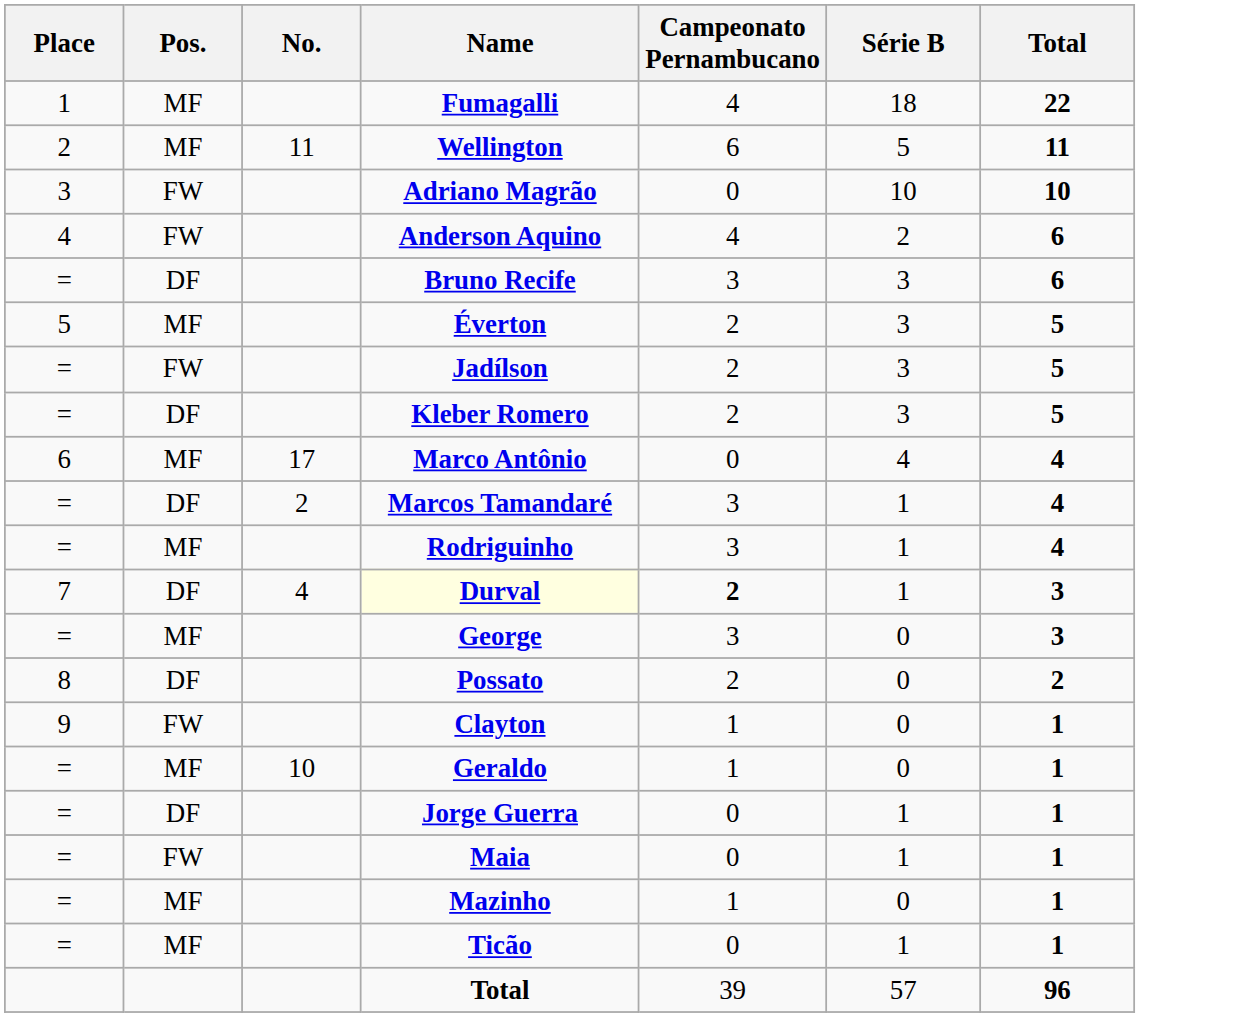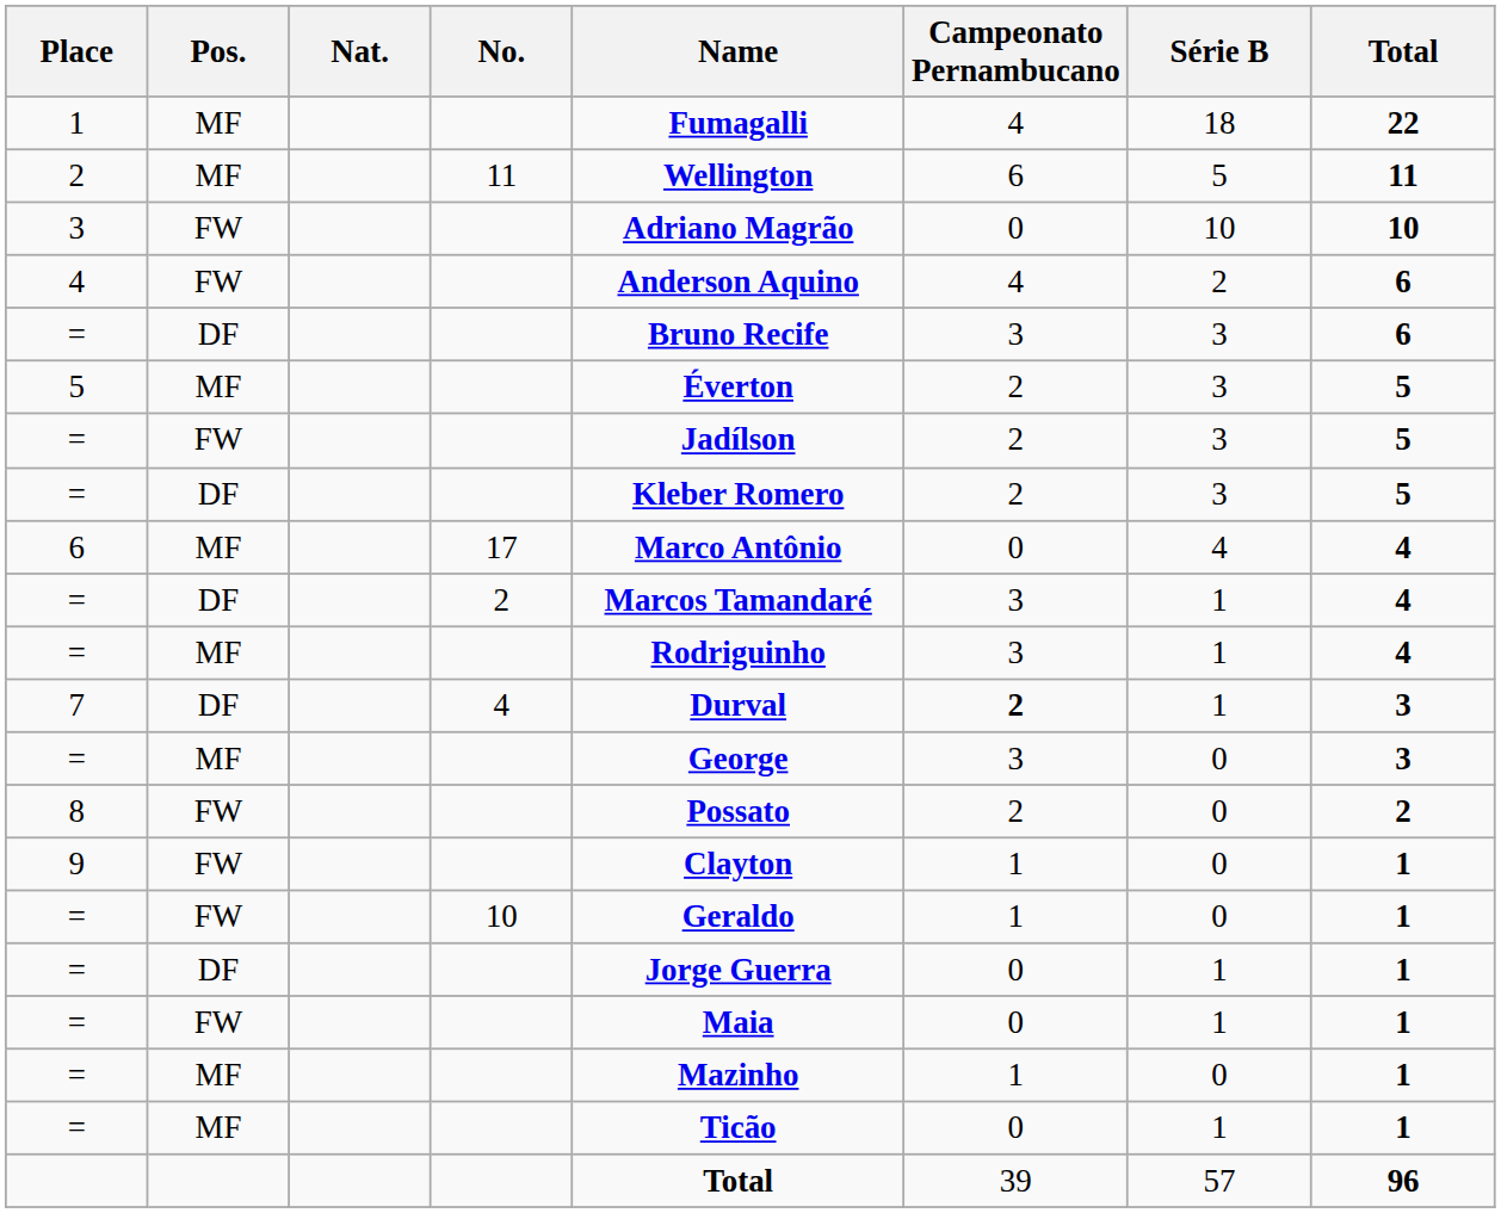 <table class="wikitable" style="font-size: 95%; text-align: center;">
 <tr>
 <th width=60>Place</th>
 <th width=60>Pos.</th>
+<th width=60>Nat.</th>
 <th width=60>No.</th>
 <th width=150>Name</th>
 <th width=80>Campeonato Pernambucano</th>
 <th width=80>Série B</th>
 <th width=80>Total</th>
 </tr>
 <tr>
 <td>1</td>
 <td>MF</td>
 <td></td>
+<td></td>
 <td><strong><a href='#'>Fumagalli</a></strong></td>
 <td>4</td>
 <td>18</td>
 <td><strong>22</strong></td>
 </tr>
 <tr>
 <td>2</td>
 <td>MF</td>
+<td></td>
 <td>11</td>
 <td><strong><a href='#'>Wellington</a></strong></td>
 <td>6</td>
 <td>5</td>
 <td><strong>11</strong></td>
 </tr>
 <tr>
 <td>3</td>
 <td>FW</td>
 <td></td>
+<td></td>
 <td><strong><a href='#'>Adriano Magrão</a></strong></td>
 <td>0</td>
 <td>10</td>
 <td><strong>10</strong></td>
 </tr>
 <tr>
 <td>4</td>
 <td>FW</td>
+<td></td>
 <td></td>
 <td><strong><a href='#'>Anderson Aquino</a></strong></td>
 <td>4</td>
 <td>2</td>
 <td><strong>6</strong></td>
 </tr>
 <tr>
 <td>=</td>
 <td>DF</td>
 <td></td>
+<td></td>
 <td><strong><a href='#'>Bruno Recife</a></strong></td>
 <td>3</td>
 <td>3</td>
 <td><strong>6</strong></td>
 </tr>
 <tr>
 <td>5</td>
 <td>MF</td>
+<td></td>
 <td></td>
 <td><strong><a href='#'>Éverton</a></strong></td>
 <td>2</td>
 <td>3</td>
 <td><strong>5</strong></td>
 </tr>
 <tr>
 <td>=</td>
 <td>FW</td>
 <td></td>
+<td></td>
 <td><strong><a href='#'>Jadílson</a></strong></td>
 <td>2</td>
 <td>3</td>
 <td><strong>5</strong></td>
 </tr>
 <tr>
 <td>=</td>
 <td>DF</td>
 <td></td>
+<td></td>
 <td><strong><a href='#'>Kleber Romero</a></strong></td>
 <td>2</td>
 <td>3</td>
 <td><strong>5</strong></td>
 </tr>
 <tr>
 <td>6</td>
 <td>MF</td>
+<td></td>
 <td>17</td>
 <td><strong><a href='#'>Marco Antônio</a></strong></td>
 <td>0</td>
 <td>4</td>
 <td><strong>4</strong></td>
 </tr>
 <tr>
 <td>=</td>
 <td>DF</td>
+<td></td>
 <td>2</td>
 <td><strong><a href='#'>Marcos Tamandaré</a></strong></td>
 <td>3</td>
 <td>1</td>
 <td><strong>4</strong></td>
 </tr>
 <tr>
 <td>=</td>
 <td>MF</td>
 <td></td>
+<td></td>
 <td><strong><a href='#'>Rodriguinho</a></strong></td>
 <td>3</td>
 <td>1</td>
 <td><strong>4</strong></td>
 </tr>
 <tr>
 <td>7</td>
 <td>DF</td>
+<td></td>
 <td>4</td>
-<td style="background: lightyellow;"><strong><a href='#'>Durval</a></strong></td>
+<td><strong><a href='#'>Durval</a></strong></td>
 <td><strong>2</strong></td>
 <td>1</td>
 <td><strong>3</strong></td>
 </tr>
 <tr>
 <td>=</td>
 <td>MF</td>
 <td></td>
+<td></td>
 <td><strong><a href='#'>George</a></strong></td>
 <td>3</td>
 <td>0</td>
 <td><strong>3</strong></td>
 </tr>
 <tr>
 <td>8</td>
-<td>DF</td>
+<td>FW</td>
+<td></td>
 <td></td>
 <td><strong><a href='#'>Possato</a></strong></td>
 <td>2</td>
 <td>0</td>
 <td><strong>2</strong></td>
 </tr>
 <tr>
 <td>9</td>
 <td>FW</td>
 <td></td>
+<td></td>
 <td><strong><a href='#'>Clayton</a></strong></td>
 <td>1</td>
 <td>0</td>
 <td><strong>1</strong></td>
 </tr>
 <tr>
 <td>=</td>
-<td>MF</td>
+<td>FW</td>
+<td></td>
 <td>10</td>
 <td><strong><a href='#'>Geraldo</a></strong></td>
 <td>1</td>
 <td>0</td>
 <td><strong>1</strong></td>
 </tr>
 <tr>
 <td>=</td>
 <td>DF</td>
 <td></td>
+<td></td>
 <td><strong><a href='#'>Jorge Guerra</a></strong></td>
 <td>0</td>
 <td>1</td>
 <td><strong>1</strong></td>
 </tr>
 <tr>
 <td>=</td>
 <td>FW</td>
+<td></td>
 <td></td>
 <td><strong><a href='#'>Maia</a></strong></td>
 <td>0</td>
 <td>1</td>
 <td><strong>1</strong></td>
 </tr>
 <tr>
 <td>=</td>
 <td>MF</td>
 <td></td>
+<td></td>
 <td><strong><a href='#'>Mazinho</a></strong></td>
 <td>1</td>
 <td>0</td>
 <td><strong>1</strong></td>
 </tr>
 <tr>
 <td>=</td>
 <td>MF</td>
+<td></td>
 <td></td>
 <td><strong><a href='#'>Ticão</a></strong></td>
 <td>0</td>
 <td>1</td>
 <td><strong>1</strong></td>
 </tr>
 <tr>
 <td></td>
 <td></td>
 <td></td>
+<td></td>
 <td><strong>Total</strong></td>
 <td>39</td>
 <td>57</td>
 <td><strong>96</strong></td>
 </tr>
 </table>
